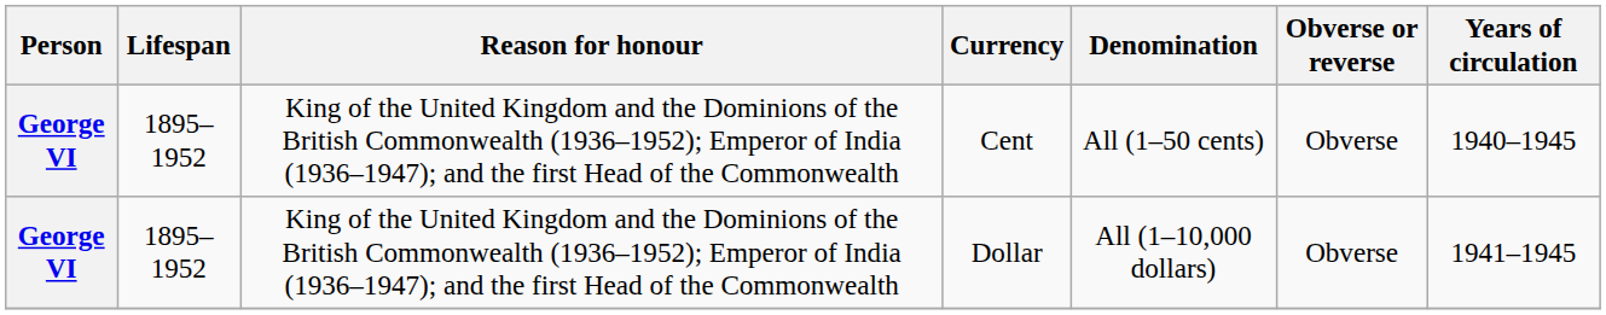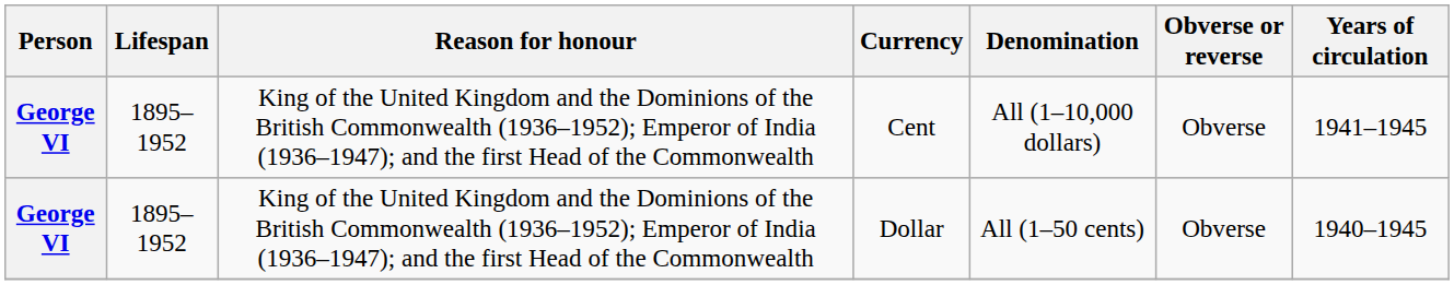 <table class="wikitable" style="font-size:95%; text-align:center;">
 <tr>
 <th>Person</th>
 <th>Lifespan</th>
 <th>Reason for honour</th>
 <th>Currency</th>
 <th>Denomination</th>
 <th>Obverse or reverse</th>
 <th>Years of circulation</th>
 </tr>
 <tr>
 <th><a href='#'>George VI</a></th>
 <td>1895–1952</td>
 <td>King of the United Kingdom and the Dominions of the British Commonwealth (1936–1952); Emperor of India (1936–1947); and the first Head of the Commonwealth</td>
 <td>Cent</td>
-<td>All (1–50 cents)</td>
+<td>All (1–10,000 dollars)</td>
 <td>Obverse</td>
-<td>1940–1945</td>
+<td>1941–1945</td>
 </tr>
 <tr>
 <th><a href='#'>George VI</a></th>
 <td>1895–1952</td>
 <td>King of the United Kingdom and the Dominions of the British Commonwealth (1936–1952); Emperor of India (1936–1947); and the first Head of the Commonwealth</td>
 <td>Dollar</td>
-<td>All (1–10,000 dollars)</td>
+<td>All (1–50 cents)</td>
 <td>Obverse</td>
-<td>1941–1945</td>
+<td>1940–1945</td>
 </tr>
 <tr>
 </tr>
 </table>
